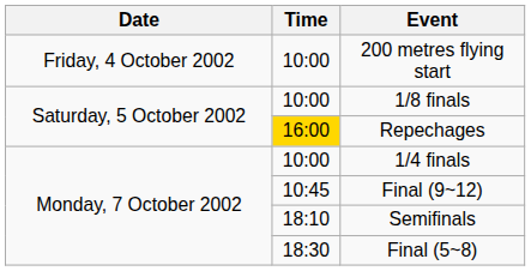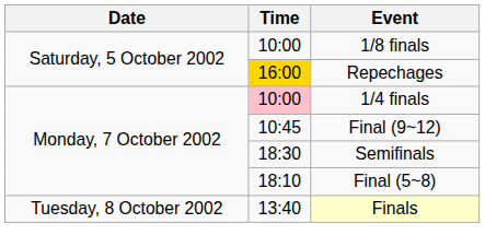 <table class = "wikitable" style="text-align:center;">
 <tr>
 <th width=220>Date</th>
 <th width=50>Time</th>
 <th width=150>Event</th>
-</tr>
-<tr>
-<td>Friday, 4 October 2002</td>
-<td>10:00</td>
-<td>200 metres flying start</td>
 </tr>
 <tr>
 <td rowspan=2>Saturday, 5 October 2002</td>
 <td>10:00</td>
 <td>1/8 finals</td>
 </tr>
 <tr>
 <td style="background: gold;">16:00</td>
 <td>Repechages</td>
 </tr>
 <tr>
 <td rowspan=4>Monday, 7 October 2002</td>
-<td>10:00</td>
+<td style="background: pink;">10:00</td>
 <td>1/4 finals</td>
 </tr>
 <tr>
 <td>10:45</td>
 <td>Final (9~12)</td>
 </tr>
 <tr>
-<td>18:10</td>
+<td>18:30</td>
 <td>Semifinals</td>
 </tr>
 <tr>
-<td>18:30</td>
+<td>18:10</td>
 <td>Final (5~8)</td>
 </tr>
+<tr>
+<td>Tuesday, 8 October 2002</td>
+<td>13:40</td>
+<td bgcolor=ffffcc>Finals</td>
+</tr>
 </table>
